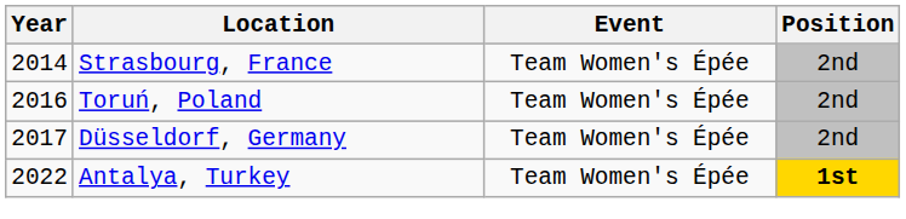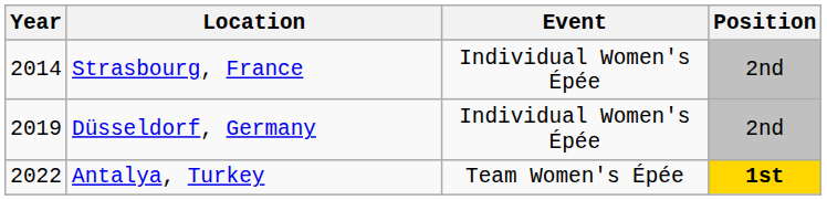 <table class="wikitable" style="text-align:center;">
 <tr>
 <th>Year</th>
 <th style="width:17em">Location</th>
 <th style="width:12em">Event</th>
 <th>Position</th>
 </tr>
 <tr>
 <td rowspan="1">2014</td>
 <td rowspan="1" align="left"> <a href='#'>Strasbourg</a>, <a href='#'>France</a></td>
-<td>Team Women's Épée</td>
+<td>Individual Women's Épée</td>
 <td bgcolor="silver">2nd</td>
 </tr>
 <tr>
-<td rowspan="1">2016</td>
-<td rowspan="1" align="left"> <a href='#'>Toruń</a>, <a href='#'>Poland</a></td>
-<td>Team Women's Épée</td>
-<td bgcolor="silver">2nd</td>
-</tr>
-<tr>
-<td rowspan="1">2017</td>
+<td rowspan="1">2019</td>
 <td rowspan="1" align="left"> <a href='#'>Düsseldorf</a>, <a href='#'>Germany</a></td>
-<td>Team Women's Épée</td>
+<td>Individual Women's Épée</td>
 <td bgcolor="silver">2nd</td>
 </tr>
 <tr>
 <td rowspan="1">2022</td>
 <td rowspan="1" align="left"> <a href='#'>Antalya</a>, <a href='#'>Turkey</a></td>
 <td>Team Women's Épée</td>
 <td bgcolor="gold"><strong>1st</strong></td>
 </tr>
 </table>
